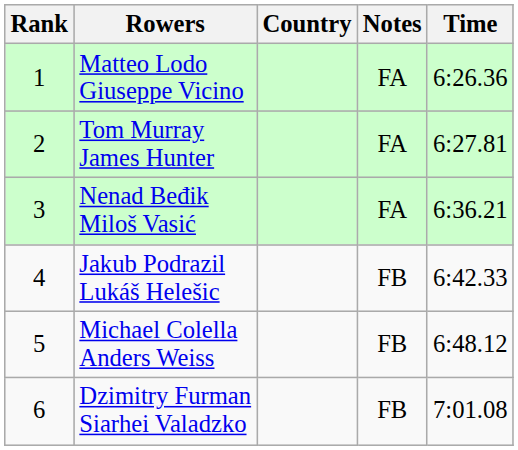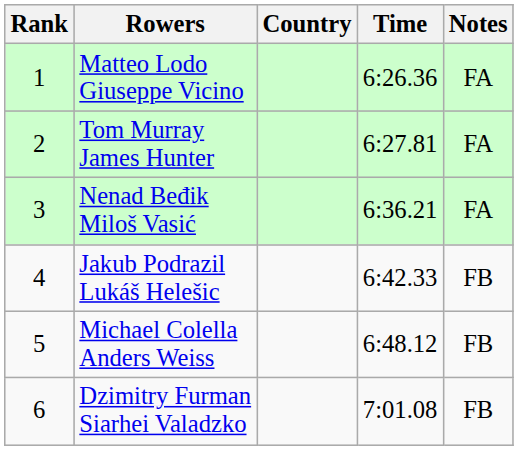 <table class="wikitable" style="text-align:center">
 <tr>
 <th>Rank</th>
 <th>Rowers</th>
 <th>Country</th>
+<th>Time</th>
 <th>Notes</th>
-<th>Time</th>
 </tr>
 <tr bgcolor=ccffcc>
 <td>1</td>
 <td align="left"><a href='#'>Matteo Lodo</a><br><a href='#'>Giuseppe Vicino</a></td>
 <td align="left"></td>
+<td>6:26.36</td>
 <td>FA</td>
-<td>6:26.36</td>
 </tr>
 <tr bgcolor=ccffcc>
 <td>2</td>
 <td align="left"><a href='#'>Tom Murray</a><br><a href='#'>James Hunter</a></td>
 <td align="left"></td>
+<td>6:27.81</td>
 <td>FA</td>
-<td>6:27.81</td>
 </tr>
 <tr bgcolor=ccffcc>
 <td>3</td>
 <td align="left"><a href='#'>Nenad Beđik</a><br><a href='#'>Miloš Vasić</a></td>
 <td align="left"></td>
+<td>6:36.21</td>
 <td>FA</td>
-<td>6:36.21</td>
 </tr>
 <tr>
 <td>4</td>
 <td align="left"><a href='#'>Jakub Podrazil</a><br><a href='#'>Lukáš Helešic</a></td>
 <td align="left"></td>
+<td>6:42.33</td>
 <td>FB</td>
-<td>6:42.33</td>
 </tr>
 <tr>
 <td>5</td>
 <td align="left"><a href='#'>Michael Colella</a><br><a href='#'>Anders Weiss</a></td>
 <td align="left"></td>
+<td>6:48.12</td>
 <td>FB</td>
-<td>6:48.12</td>
 </tr>
 <tr>
 <td>6</td>
 <td align="left"><a href='#'>Dzimitry Furman</a><br><a href='#'>Siarhei Valadzko</a></td>
 <td align="left"></td>
+<td>7:01.08</td>
 <td>FB</td>
-<td>7:01.08</td>
 </tr>
 </table>
